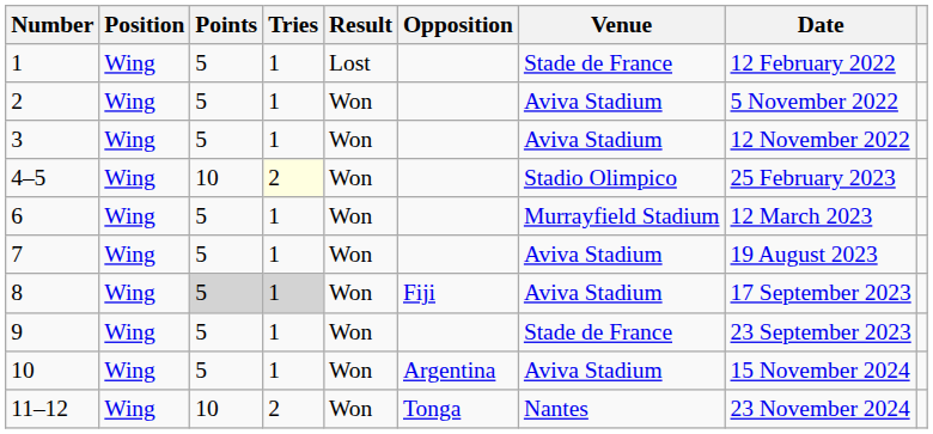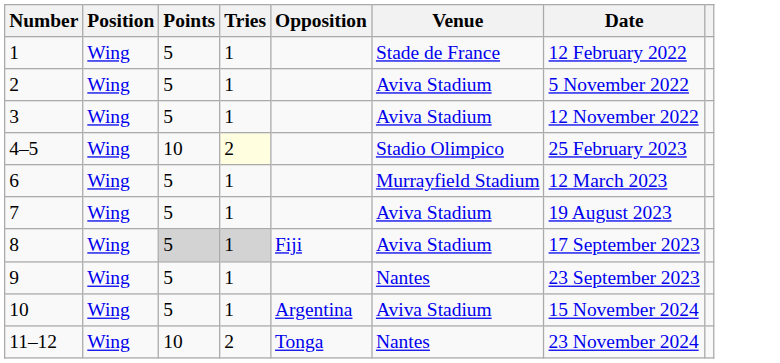 <table class="wikitable sortable" style="font-size: 95%;">
 <tr>
 <th>Number</th>
 <th>Position</th>
 <th>Points</th>
 <th>Tries</th>
-<th>Result</th>
 <th>Opposition</th>
 <th>Venue</th>
 <th>Date</th>
 <th class="unsortable"></th>
 </tr>
 <tr>
 <td>1</td>
 <td><a href='#'>Wing</a></td>
 <td>5</td>
 <td>1</td>
-<td>Lost</td>
 <td></td>
 <td><a href='#'>Stade de France</a></td>
 <td><a href='#'>12 February 2022</a></td>
 <td></td>
 </tr>
 <tr>
 <td>2</td>
 <td><a href='#'>Wing</a></td>
 <td>5</td>
 <td>1</td>
-<td>Won</td>
 <td></td>
 <td><a href='#'>Aviva Stadium</a></td>
 <td><a href='#'>5 November 2022</a></td>
 <td></td>
 </tr>
 <tr>
 <td>3</td>
 <td><a href='#'>Wing</a></td>
 <td>5</td>
 <td>1</td>
-<td>Won</td>
 <td></td>
 <td><a href='#'>Aviva Stadium</a></td>
 <td><a href='#'>12 November 2022</a></td>
 <td></td>
 </tr>
 <tr>
 <td>4–5</td>
 <td><a href='#'>Wing</a></td>
 <td>10</td>
 <td style="background: lightyellow;">2</td>
-<td>Won</td>
 <td></td>
 <td><a href='#'>Stadio Olimpico</a></td>
 <td><a href='#'>25 February 2023</a></td>
 <td></td>
 </tr>
 <tr>
 <td>6</td>
 <td><a href='#'>Wing</a></td>
 <td>5</td>
 <td>1</td>
-<td>Won</td>
 <td></td>
 <td><a href='#'>Murrayfield Stadium</a></td>
 <td><a href='#'>12 March 2023</a></td>
 <td></td>
 </tr>
 <tr>
 <td>7</td>
 <td><a href='#'>Wing</a></td>
 <td>5</td>
 <td>1</td>
-<td>Won</td>
 <td></td>
 <td><a href='#'>Aviva Stadium</a></td>
 <td><a href='#'>19 August 2023</a></td>
 <td></td>
 </tr>
 <tr>
 <td>8</td>
 <td><a href='#'>Wing</a></td>
 <td style="background: lightgrey;">5</td>
 <td style="background: lightgrey;">1</td>
-<td>Won</td>
 <td><a href='#'>Fiji</a></td>
 <td><a href='#'>Aviva Stadium</a></td>
 <td><a href='#'>17 September 2023</a></td>
 <td></td>
 </tr>
 <tr>
 <td>9</td>
 <td><a href='#'>Wing</a></td>
 <td>5</td>
 <td>1</td>
-<td>Won</td>
 <td></td>
-<td><a href='#'>Stade de France</a></td>
+<td><a href='#'>Nantes</a></td>
 <td><a href='#'>23 September 2023</a></td>
 <td></td>
 </tr>
 <tr>
 <td>10</td>
 <td><a href='#'>Wing</a></td>
 <td>5</td>
 <td>1</td>
-<td>Won</td>
 <td><a href='#'>Argentina</a></td>
 <td><a href='#'>Aviva Stadium</a></td>
 <td><a href='#'>15 November 2024</a></td>
 <td></td>
 </tr>
 <tr>
 <td>11–12</td>
 <td><a href='#'>Wing</a></td>
 <td>10</td>
 <td>2</td>
-<td>Won</td>
 <td><a href='#'>Tonga</a></td>
 <td><a href='#'>Nantes</a></td>
 <td><a href='#'>23 November 2024</a></td>
 <td></td>
 </tr>
 </table>
